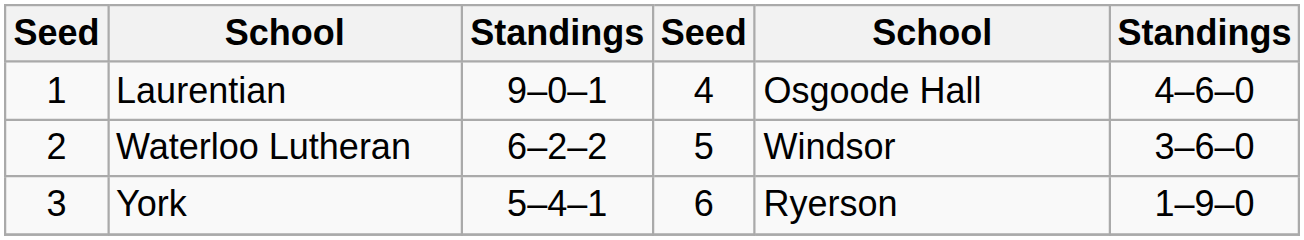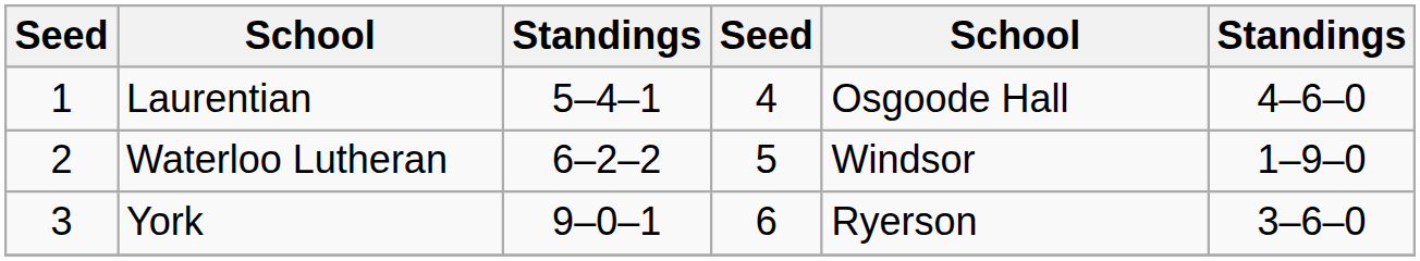 <table class="wikitable">
 <tr>
 <th>Seed</th>
 <th style="width:150px">School</th>
 <th>Standings</th>
 <th>Seed</th>
 <th style="width:150px">School</th>
 <th>Standings</th>
 </tr>
 <tr>
 <td style="text-align:center">1</td>
 <td>Laurentian</td>
-<td style="text-align:center">9–0–1</td>
+<td style="text-align:center">5–4–1</td>
 <td style="text-align:center">4</td>
 <td>Osgoode Hall</td>
 <td style="text-align:center">4–6–0</td>
 </tr>
 <tr>
 <td style="text-align:center">2</td>
 <td>Waterloo Lutheran</td>
 <td style="text-align:center">6–2–2</td>
 <td style="text-align:center">5</td>
 <td>Windsor</td>
-<td style="text-align:center">3–6–0</td>
+<td style="text-align:center">1–9–0</td>
 </tr>
 <tr>
 <td style="text-align:center">3</td>
 <td>York</td>
-<td style="text-align:center">5–4–1</td>
+<td style="text-align:center">9–0–1</td>
 <td style="text-align:center">6</td>
 <td>Ryerson</td>
-<td style="text-align:center">1–9–0</td>
+<td style="text-align:center">3–6–0</td>
 </tr>
 <tr>
 </tr>
 </table>
